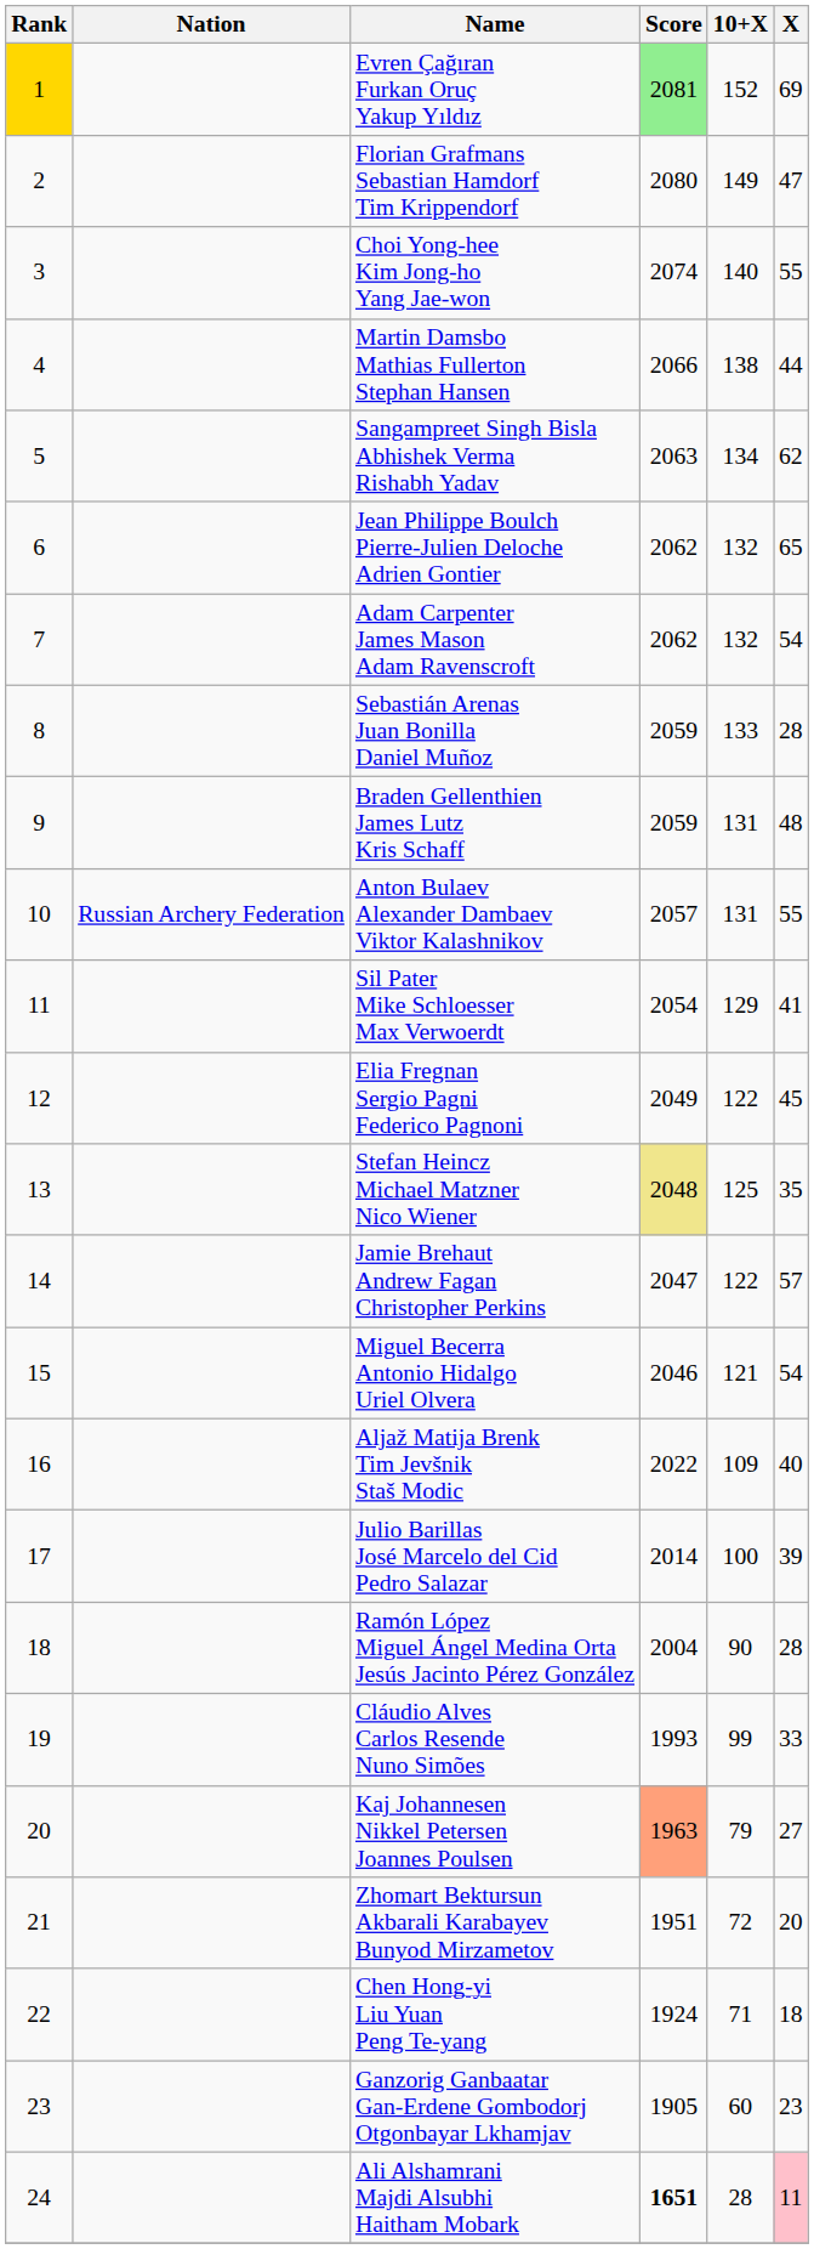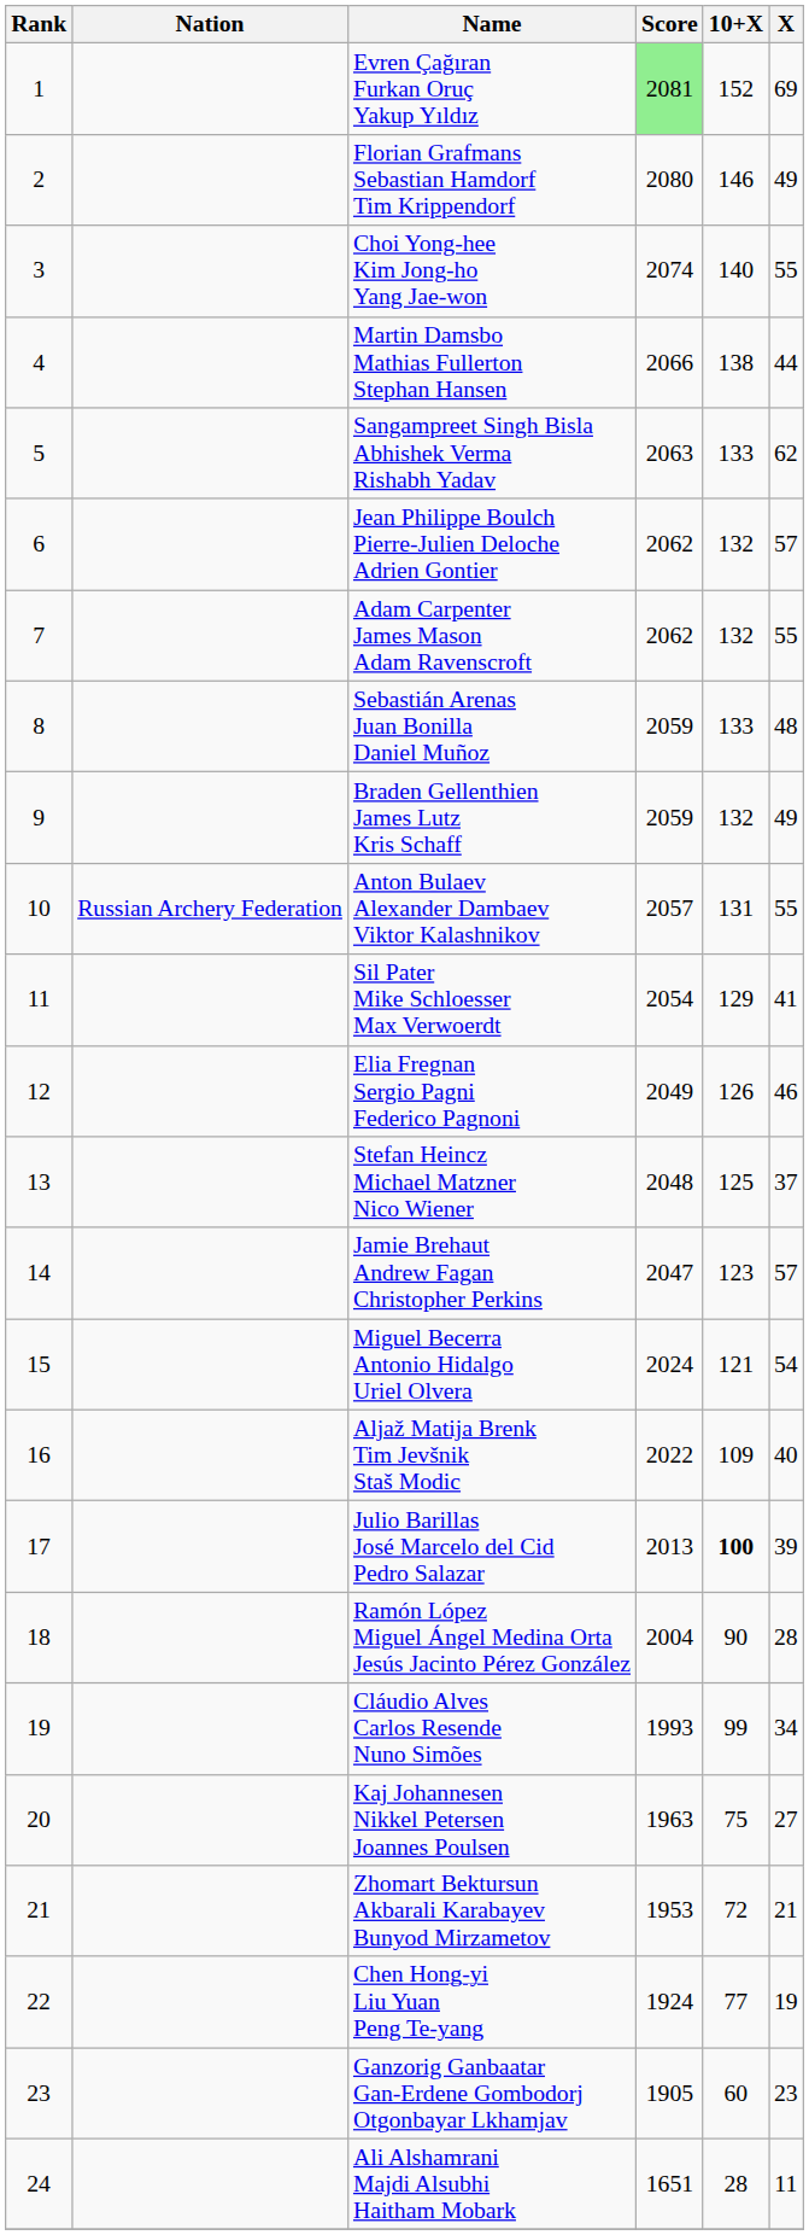 <table class="wikitable sortable" style="text-align:center">
 <tr>
 <th>Rank</th>
 <th>Nation</th>
 <th>Name</th>
 <th>Score</th>
 <th>10+X</th>
 <th>X</th>
 </tr>
 <tr>
-<td style="background: gold;">1</td>
+<td>1</td>
 <td align=left></td>
 <td align=left><a href='#'>Evren Çağıran</a> <br> <a href='#'>Furkan Oruç</a> <br> <a href='#'>Yakup Yıldız</a></td>
 <td style="background: lightgreen;">2081</td>
 <td>152</td>
 <td>69</td>
 </tr>
 <tr>
 <td>2</td>
 <td align=left></td>
 <td align=left><a href='#'>Florian Grafmans</a> <br> <a href='#'>Sebastian Hamdorf</a> <br> <a href='#'>Tim Krippendorf</a></td>
 <td>2080</td>
-<td>149</td>
-<td>47</td>
+<td>146</td>
+<td>49</td>
 </tr>
 <tr>
 <td>3</td>
 <td align=left></td>
 <td align=left><a href='#'>Choi Yong-hee</a> <br> <a href='#'>Kim Jong-ho</a> <br> <a href='#'>Yang Jae-won</a></td>
 <td>2074</td>
 <td>140</td>
 <td>55</td>
 </tr>
 <tr>
 <td>4</td>
 <td align=left></td>
 <td align=left><a href='#'>Martin Damsbo</a> <br> <a href='#'>Mathias Fullerton</a> <br> <a href='#'>Stephan Hansen</a></td>
 <td>2066</td>
 <td>138</td>
 <td>44</td>
 </tr>
 <tr>
 <td>5</td>
 <td align=left></td>
 <td align=left><a href='#'>Sangampreet Singh Bisla</a> <br> <a href='#'>Abhishek Verma</a> <br> <a href='#'>Rishabh Yadav</a></td>
 <td>2063</td>
-<td>134</td>
+<td>133</td>
 <td>62</td>
 </tr>
 <tr>
 <td>6</td>
 <td align=left></td>
 <td align=left><a href='#'>Jean Philippe Boulch</a> <br> <a href='#'>Pierre-Julien Deloche</a> <br> <a href='#'>Adrien Gontier</a></td>
 <td>2062</td>
 <td>132</td>
-<td>65</td>
+<td>57</td>
 </tr>
 <tr>
 <td>7</td>
 <td align=left></td>
 <td align=left><a href='#'>Adam Carpenter</a> <br> <a href='#'>James Mason</a> <br> <a href='#'>Adam Ravenscroft</a></td>
 <td>2062</td>
 <td>132</td>
-<td>54</td>
+<td>55</td>
 </tr>
 <tr>
 <td>8</td>
 <td align=left></td>
 <td align=left><a href='#'>Sebastián Arenas</a> <br> <a href='#'>Juan Bonilla</a> <br> <a href='#'>Daniel Muñoz</a></td>
 <td>2059</td>
 <td>133</td>
-<td>28</td>
+<td>48</td>
 </tr>
 <tr>
 <td>9</td>
 <td align=left></td>
 <td align=left><a href='#'>Braden Gellenthien</a> <br> <a href='#'>James Lutz</a> <br> <a href='#'>Kris Schaff</a></td>
 <td>2059</td>
-<td>131</td>
-<td>48</td>
+<td>132</td>
+<td>49</td>
 </tr>
 <tr>
 <td>10</td>
 <td align=left><a href='#'>Russian Archery Federation</a></td>
 <td align=left><a href='#'>Anton Bulaev</a> <br> <a href='#'>Alexander Dambaev</a> <br> <a href='#'>Viktor Kalashnikov</a></td>
 <td>2057</td>
 <td>131</td>
 <td>55</td>
 </tr>
 <tr>
 <td>11</td>
 <td align=left></td>
 <td align=left><a href='#'>Sil Pater</a> <br> <a href='#'>Mike Schloesser</a> <br> <a href='#'>Max Verwoerdt</a></td>
 <td>2054</td>
 <td>129</td>
 <td>41</td>
 </tr>
 <tr>
 <td>12</td>
 <td align=left></td>
 <td align=left><a href='#'>Elia Fregnan</a> <br> <a href='#'>Sergio Pagni</a> <br> <a href='#'>Federico Pagnoni</a></td>
 <td>2049</td>
-<td>122</td>
-<td>45</td>
+<td>126</td>
+<td>46</td>
 </tr>
 <tr>
 <td>13</td>
 <td align=left></td>
 <td align=left><a href='#'>Stefan Heincz</a> <br> <a href='#'>Michael Matzner</a> <br> <a href='#'>Nico Wiener</a></td>
-<td style="background: khaki;">2048</td>
+<td>2048</td>
 <td>125</td>
-<td>35</td>
+<td>37</td>
 </tr>
 <tr>
 <td>14</td>
 <td align=left></td>
 <td align=left><a href='#'>Jamie Brehaut</a> <br> <a href='#'>Andrew Fagan</a> <br> <a href='#'>Christopher Perkins</a></td>
 <td>2047</td>
-<td>122</td>
+<td>123</td>
 <td>57</td>
 </tr>
 <tr>
 <td>15</td>
 <td align=left></td>
 <td align=left><a href='#'>Miguel Becerra</a> <br> <a href='#'>Antonio Hidalgo</a> <br> <a href='#'>Uriel Olvera</a></td>
-<td>2046</td>
+<td>2024</td>
 <td>121</td>
 <td>54</td>
 </tr>
 <tr>
 <td>16</td>
 <td align=left></td>
 <td align=left><a href='#'>Aljaž Matija Brenk</a> <br> <a href='#'>Tim Jevšnik</a> <br> <a href='#'>Staš Modic</a></td>
 <td>2022</td>
 <td>109</td>
 <td>40</td>
 </tr>
 <tr>
 <td>17</td>
 <td align=left></td>
 <td align=left><a href='#'>Julio Barillas</a> <br> <a href='#'>José Marcelo del Cid</a> <br> <a href='#'>Pedro Salazar</a></td>
-<td>2014</td>
-<td>100</td>
+<td>2013</td>
+<td><strong>100</strong></td>
 <td>39</td>
 </tr>
 <tr>
 <td>18</td>
 <td align=left></td>
 <td align=left><a href='#'>Ramón López</a> <br> <a href='#'>Miguel Ángel Medina Orta</a> <br> <a href='#'>Jesús Jacinto Pérez González</a></td>
 <td>2004</td>
 <td>90</td>
 <td>28</td>
 </tr>
 <tr>
 <td>19</td>
 <td align=left></td>
 <td align=left><a href='#'>Cláudio Alves</a> <br> <a href='#'>Carlos Resende</a> <br> <a href='#'>Nuno Simões</a></td>
 <td>1993</td>
 <td>99</td>
-<td>33</td>
+<td>34</td>
 </tr>
 <tr>
 <td>20</td>
 <td align=left></td>
 <td align=left><a href='#'>Kaj Johannesen</a> <br> <a href='#'>Nikkel Petersen</a> <br> <a href='#'>Joannes Poulsen</a></td>
-<td style="background: lightsalmon;">1963</td>
-<td>79</td>
+<td>1963</td>
+<td>75</td>
 <td>27</td>
 </tr>
 <tr>
 <td>21</td>
 <td align=left></td>
 <td align=left><a href='#'>Zhomart Bektursun</a> <br> <a href='#'>Akbarali Karabayev</a> <br> <a href='#'>Bunyod Mirzametov</a></td>
-<td>1951</td>
+<td>1953</td>
 <td>72</td>
-<td>20</td>
+<td>21</td>
 </tr>
 <tr>
 <td>22</td>
 <td align=left></td>
 <td align=left><a href='#'>Chen Hong-yi</a> <br> <a href='#'>Liu Yuan</a> <br> <a href='#'>Peng Te-yang</a></td>
 <td>1924</td>
-<td>71</td>
-<td>18</td>
+<td>77</td>
+<td>19</td>
 </tr>
 <tr>
 <td>23</td>
 <td align=left></td>
 <td align=left><a href='#'>Ganzorig Ganbaatar</a> <br> <a href='#'>Gan-Erdene Gombodorj</a> <br> <a href='#'>Otgonbayar Lkhamjav</a></td>
 <td>1905</td>
 <td>60</td>
 <td>23</td>
 </tr>
 <tr>
 <td>24</td>
 <td align=left></td>
 <td align=left><a href='#'>Ali Alshamrani</a> <br> <a href='#'>Majdi Alsubhi</a> <br> <a href='#'>Haitham Mobark</a></td>
-<td><strong>1651</strong></td>
+<td>1651</td>
 <td>28</td>
-<td style="background: pink;">11</td>
+<td>11</td>
 </tr>
 <tr>
 </tr>
 </table>
